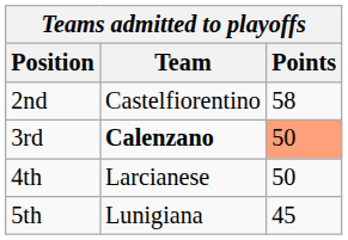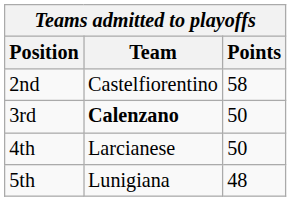 <table class="wikitable">
 <tr>
 <th colspan="3"><em>Teams admitted to playoffs</em></th>
 </tr>
 <tr>
 <th>Position</th>
 <th>Team</th>
 <th>Points</th>
 </tr>
 <tr>
 <td>2nd</td>
 <td>Castelfiorentino</td>
 <td>58</td>
 </tr>
 <tr>
 <td>3rd</td>
 <td><strong>Calenzano</strong></td>
-<td style="background: lightsalmon;">50</td>
+<td>50</td>
 </tr>
 <tr>
 <td>4th</td>
 <td>Larcianese</td>
 <td>50</td>
 </tr>
 <tr>
 <td>5th</td>
 <td>Lunigiana</td>
-<td>45</td>
+<td>48</td>
 </tr>
 </table>
